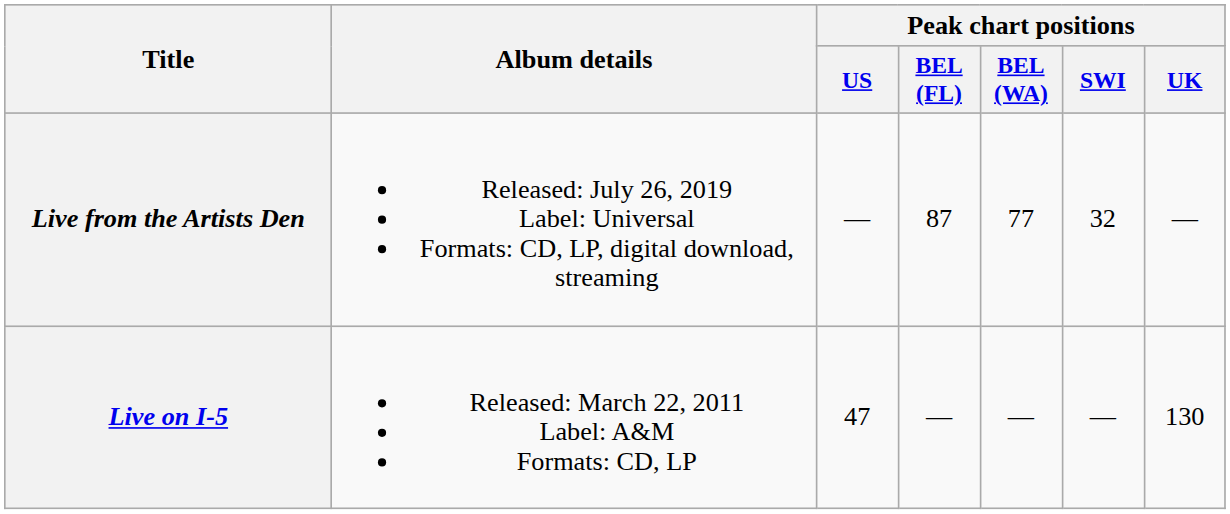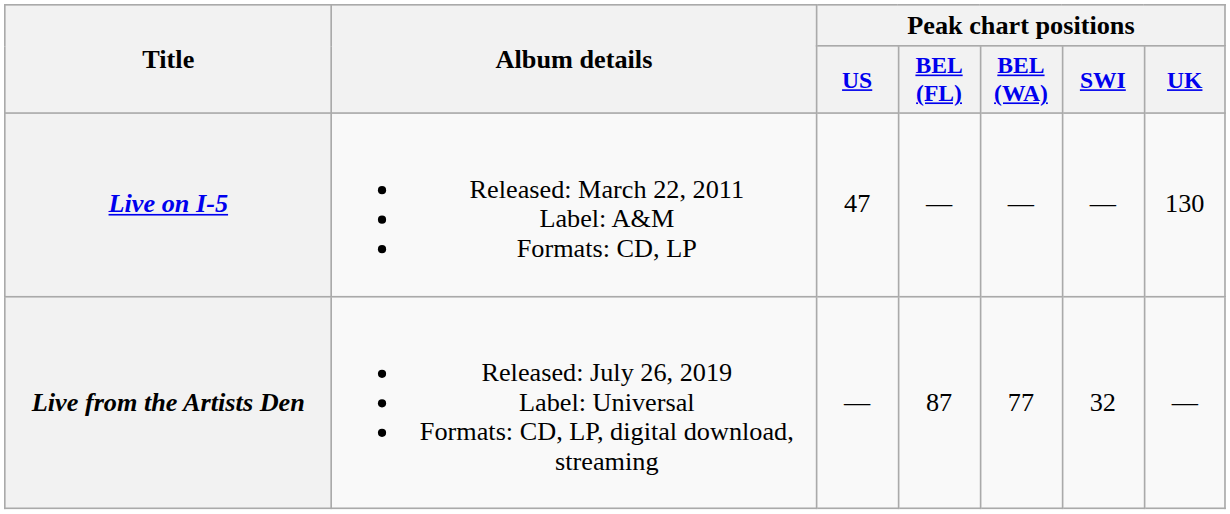 <table class="wikitable plainrowheaders" style="text-align:center;">
 <tr>
 <th scope="col" rowspan="2" style="width:12em;">Title</th>
 <th scope="col" rowspan="2" style="width:18em;">Album details</th>
 <th scope="col" colspan="5">Peak chart positions</th>
 </tr>
 <tr>
 <th scope="col" style="width:3em;font-size:90%;"><a href='#'>US</a><br></th>
 <th scope="col" style="width:3em;font-size:90%;"><a href='#'>BEL (FL)</a><br></th>
 <th scope="col" style="width:3em;font-size:90%;"><a href='#'>BEL (WA)</a><br></th>
 <th scope="col" style="width:3em;font-size:90%;"><a href='#'>SWI</a><br></th>
 <th scope="col" style="width:3em;font-size:90%;"><a href='#'>UK</a><br></th>
 </tr>
 <tr>
+<th scope="row"><em><a href='#'>Live on I-5</a></em></th>
+<td><br><ul><li>Released: March 22, 2011</li><li>Label: A&M</li><li>Formats: CD, LP</li></ul></td>
+<td>47</td>
+<td>—</td>
+<td>—</td>
+<td>—</td>
+<td>130</td>
+</tr>
+<tr>
 <th scope="row"><em>Live from the Artists Den</em></th>
 <td><br><ul><li>Released: July 26, 2019</li><li>Label: Universal</li><li>Formats: CD, LP, digital download, streaming</li></ul></td>
 <td>—</td>
 <td>87</td>
 <td>77</td>
 <td>32</td>
 <td>—</td>
 </tr>
-<tr>
-<th scope="row"><em><a href='#'>Live on I-5</a></em></th>
-<td><br><ul><li>Released: March 22, 2011</li><li>Label: A&M</li><li>Formats: CD, LP</li></ul></td>
-<td>47</td>
-<td>—</td>
-<td>—</td>
-<td>—</td>
-<td>130</td>
-</tr>
 </table>
